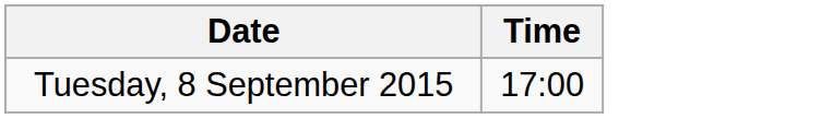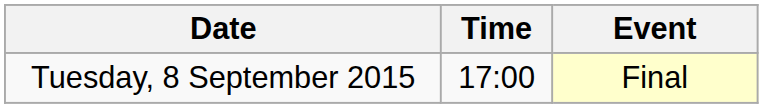 <table class = "wikitable" style="text-align:center;">
 <tr>
 <th width=220>Date</th>
 <th width=50>Time</th>
+<th width=100>Event</th>
 </tr>
 <tr>
 <td>Tuesday, 8 September 2015</td>
 <td>17:00</td>
+<td bgcolor=ffffcc>Final</td>
 </tr>
 </table>
